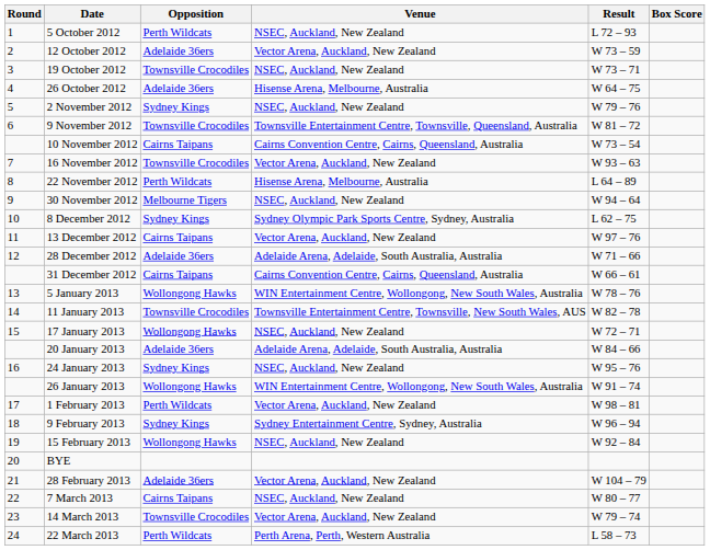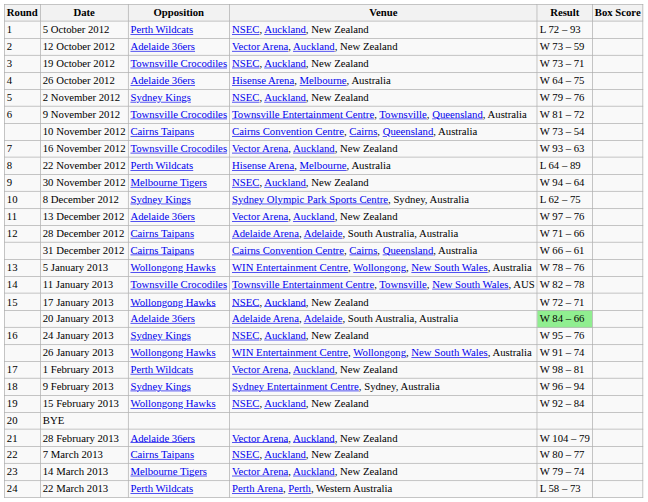 <table class="wikitable">
 <tr>
 <th>Round</th>
 <th>Date</th>
 <th>Opposition</th>
 <th>Venue</th>
 <th>Result</th>
 <th>Box Score</th>
 </tr>
 <tr>
 <td>1</td>
 <td>5 October 2012</td>
 <td><a href='#'>Perth Wildcats</a></td>
 <td><a href='#'>NSEC</a>, <a href='#'>Auckland</a>, New Zealand</td>
 <td>L 72 – 93</td>
 <td></td>
 </tr>
 <tr>
 <td>2</td>
 <td>12 October 2012</td>
 <td><a href='#'>Adelaide 36ers</a></td>
 <td><a href='#'>Vector Arena</a>, <a href='#'>Auckland</a>, New Zealand</td>
 <td>W 73 – 59</td>
 <td></td>
 </tr>
 <tr>
 <td>3</td>
 <td>19 October 2012</td>
 <td><a href='#'>Townsville Crocodiles</a></td>
 <td><a href='#'>NSEC</a>, <a href='#'>Auckland</a>, New Zealand</td>
 <td>W 73 – 71</td>
 <td></td>
 </tr>
 <tr>
 <td>4</td>
 <td>26 October 2012</td>
 <td><a href='#'>Adelaide 36ers</a></td>
 <td><a href='#'>Hisense Arena</a>, <a href='#'>Melbourne</a>, Australia</td>
 <td>W 64 – 75</td>
 <td></td>
 </tr>
 <tr>
 <td>5</td>
 <td>2 November 2012</td>
 <td><a href='#'>Sydney Kings</a></td>
 <td><a href='#'>NSEC</a>, <a href='#'>Auckland</a>, New Zealand</td>
 <td>W 79 – 76</td>
 <td></td>
 </tr>
 <tr>
 <td>6</td>
 <td>9 November 2012</td>
 <td><a href='#'>Townsville Crocodiles</a></td>
 <td><a href='#'>Townsville Entertainment Centre</a>, <a href='#'>Townsville</a>, <a href='#'>Queensland</a>, Australia</td>
 <td>W 81 – 72</td>
 <td></td>
 </tr>
 <tr>
 <td></td>
 <td>10 November 2012</td>
 <td><a href='#'>Cairns Taipans</a></td>
 <td><a href='#'>Cairns Convention Centre</a>, <a href='#'>Cairns</a>, <a href='#'>Queensland</a>, Australia</td>
 <td>W 73 – 54</td>
 <td></td>
 </tr>
 <tr>
 <td>7</td>
 <td>16 November 2012</td>
 <td><a href='#'>Townsville Crocodiles</a></td>
 <td><a href='#'>Vector Arena</a>, <a href='#'>Auckland</a>, New Zealand</td>
 <td>W 93 – 63</td>
 <td></td>
 </tr>
 <tr>
 <td>8</td>
 <td>22 November 2012</td>
 <td><a href='#'>Perth Wildcats</a></td>
 <td><a href='#'>Hisense Arena</a>, <a href='#'>Melbourne</a>, Australia</td>
 <td>L 64 – 89</td>
 <td></td>
 </tr>
 <tr>
 <td>9</td>
 <td>30 November 2012</td>
 <td><a href='#'>Melbourne Tigers</a></td>
 <td><a href='#'>NSEC</a>, <a href='#'>Auckland</a>, New Zealand</td>
 <td>W 94 – 64</td>
 <td></td>
 </tr>
 <tr>
 <td>10</td>
 <td>8 December 2012</td>
 <td><a href='#'>Sydney Kings</a></td>
 <td><a href='#'>Sydney Olympic Park Sports Centre</a>, Sydney, Australia</td>
 <td>L 62 – 75</td>
 <td></td>
 </tr>
 <tr>
 <td>11</td>
 <td>13 December 2012</td>
-<td><a href='#'>Cairns Taipans</a></td>
+<td><a href='#'>Adelaide 36ers</a></td>
 <td><a href='#'>Vector Arena</a>, <a href='#'>Auckland</a>, New Zealand</td>
 <td>W 97 – 76</td>
 <td></td>
 </tr>
 <tr>
 <td>12</td>
 <td>28 December 2012</td>
-<td><a href='#'>Adelaide 36ers</a></td>
+<td><a href='#'>Cairns Taipans</a></td>
 <td><a href='#'>Adelaide Arena</a>, <a href='#'>Adelaide</a>, South Australia, Australia</td>
 <td>W 71 – 66</td>
 <td></td>
 </tr>
 <tr>
 <td></td>
 <td>31 December 2012</td>
 <td><a href='#'>Cairns Taipans</a></td>
 <td><a href='#'>Cairns Convention Centre</a>, <a href='#'>Cairns</a>, <a href='#'>Queensland</a>, Australia</td>
 <td>W 66 – 61</td>
 <td></td>
 </tr>
 <tr>
 <td>13</td>
 <td>5 January 2013</td>
 <td><a href='#'>Wollongong Hawks</a></td>
 <td><a href='#'>WIN Entertainment Centre</a>, <a href='#'>Wollongong</a>, <a href='#'>New South Wales</a>, Australia</td>
 <td>W 78 – 76</td>
 <td></td>
 </tr>
 <tr>
 <td>14</td>
 <td>11 January 2013</td>
 <td><a href='#'>Townsville Crocodiles</a></td>
 <td><a href='#'>Townsville Entertainment Centre</a>, <a href='#'>Townsville</a>, <a href='#'>New South Wales</a>, AUS</td>
 <td>W 82 – 78</td>
 <td></td>
 </tr>
 <tr>
 <td>15</td>
 <td>17 January 2013</td>
 <td><a href='#'>Wollongong Hawks</a></td>
 <td><a href='#'>NSEC</a>, <a href='#'>Auckland</a>, New Zealand</td>
 <td>W 72 – 71</td>
 <td></td>
 </tr>
 <tr>
 <td></td>
 <td>20 January 2013</td>
 <td><a href='#'>Adelaide 36ers</a></td>
 <td><a href='#'>Adelaide Arena</a>, <a href='#'>Adelaide</a>, South Australia, Australia</td>
-<td>W 84 – 66</td>
+<td style="background: lightgreen;">W 84 – 66</td>
 <td></td>
 </tr>
 <tr>
 <td>16</td>
 <td>24 January 2013</td>
 <td><a href='#'>Sydney Kings</a></td>
 <td><a href='#'>NSEC</a>, <a href='#'>Auckland</a>, New Zealand</td>
 <td>W 95 – 76</td>
 <td></td>
 </tr>
 <tr>
 <td></td>
 <td>26 January 2013</td>
 <td><a href='#'>Wollongong Hawks</a></td>
 <td><a href='#'>WIN Entertainment Centre</a>, <a href='#'>Wollongong</a>, <a href='#'>New South Wales</a>, Australia</td>
 <td>W 91 – 74</td>
 <td></td>
 </tr>
 <tr>
 <td>17</td>
 <td>1 February 2013</td>
 <td><a href='#'>Perth Wildcats</a></td>
 <td><a href='#'>Vector Arena</a>, <a href='#'>Auckland</a>, New Zealand</td>
 <td>W 98 – 81</td>
 <td></td>
 </tr>
 <tr>
 <td>18</td>
 <td>9 February 2013</td>
 <td><a href='#'>Sydney Kings</a></td>
 <td><a href='#'>Sydney Entertainment Centre</a>, Sydney, Australia</td>
 <td>W 96 – 94</td>
 <td></td>
 </tr>
 <tr>
 <td>19</td>
 <td>15 February 2013</td>
 <td><a href='#'>Wollongong Hawks</a></td>
 <td><a href='#'>NSEC</a>, <a href='#'>Auckland</a>, New Zealand</td>
 <td>W 92 – 84</td>
 <td></td>
 </tr>
 <tr>
 <td>20</td>
 <td>BYE</td>
 <td></td>
 <td></td>
 <td></td>
 <td></td>
 </tr>
 <tr>
 <td>21</td>
 <td>28 February 2013</td>
 <td><a href='#'>Adelaide 36ers</a></td>
 <td><a href='#'>Vector Arena</a>, <a href='#'>Auckland</a>, New Zealand</td>
 <td>W 104 – 79</td>
 <td></td>
 </tr>
 <tr>
 <td>22</td>
 <td>7 March 2013</td>
 <td><a href='#'>Cairns Taipans</a></td>
 <td><a href='#'>NSEC</a>, <a href='#'>Auckland</a>, New Zealand</td>
 <td>W 80 – 77</td>
 <td></td>
 </tr>
 <tr>
 <td>23</td>
 <td>14 March 2013</td>
-<td><a href='#'>Townsville Crocodiles</a></td>
+<td><a href='#'>Melbourne Tigers</a></td>
 <td><a href='#'>Vector Arena</a>, <a href='#'>Auckland</a>, New Zealand</td>
 <td>W 79 – 74</td>
 <td></td>
 </tr>
 <tr>
 <td>24</td>
 <td>22 March 2013</td>
 <td><a href='#'>Perth Wildcats</a></td>
 <td><a href='#'>Perth Arena</a>, <a href='#'>Perth</a>, Western Australia</td>
 <td>L 58 – 73</td>
 <td></td>
 </tr>
 </table>
